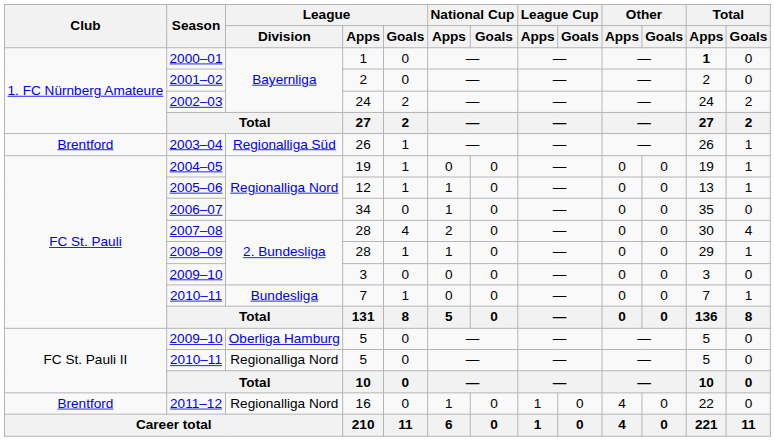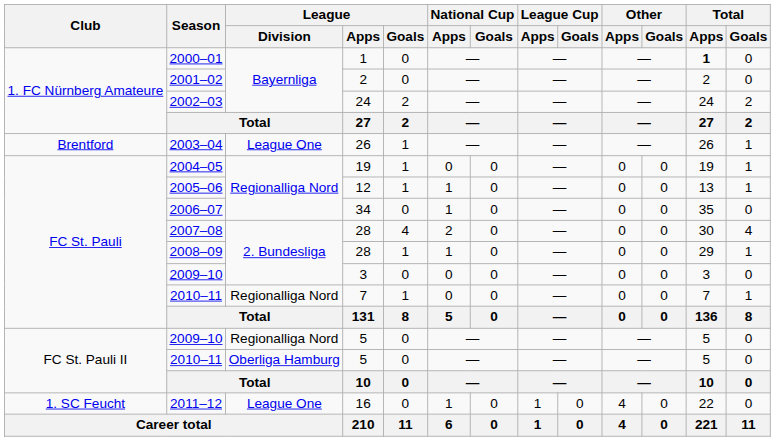 <table class="wikitable" style="text-align: center">
 <tr>
 <th rowspan="2">Club</th>
 <th rowspan="2">Season</th>
 <th colspan="3">League</th>
 <th colspan="2">National Cup</th>
 <th colspan="2">League Cup</th>
 <th colspan="2">Other</th>
 <th colspan="2">Total</th>
 </tr>
 <tr>
 <th>Division</th>
 <th>Apps</th>
 <th>Goals</th>
 <th>Apps</th>
 <th>Goals</th>
 <th>Apps</th>
 <th>Goals</th>
 <th>Apps</th>
 <th>Goals</th>
 <th>Apps</th>
 <th>Goals</th>
 </tr>
 <tr>
 <td rowspan="4"><a href='#'>1. FC Nürnberg Amateure</a></td>
 <td><a href='#'>2000–01</a></td>
 <td rowspan="3"><a href='#'>Bayernliga</a></td>
 <td>1</td>
 <td>0</td>
 <td colspan="2">—</td>
 <td colspan="2">—</td>
 <td colspan="2">—</td>
 <td><strong>1</strong></td>
 <td>0</td>
 </tr>
 <tr>
 <td><a href='#'>2001–02</a></td>
 <td>2</td>
 <td>0</td>
 <td colspan="2">—</td>
 <td colspan="2">—</td>
 <td colspan="2">—</td>
 <td>2</td>
 <td>0</td>
 </tr>
 <tr>
 <td><a href='#'>2002–03</a></td>
 <td>24</td>
 <td>2</td>
 <td colspan="2">—</td>
 <td colspan="2">—</td>
 <td colspan="2">—</td>
 <td>24</td>
 <td>2</td>
 </tr>
 <tr>
 <th colspan="2">Total</th>
 <th>27</th>
 <th>2</th>
 <th colspan="2">—</th>
 <th colspan="2">—</th>
 <th colspan="2">—</th>
 <th>27</th>
 <th>2</th>
 </tr>
 <tr>
 <td><a href='#'>Brentford</a></td>
 <td><a href='#'>2003–04</a></td>
-<td><a href='#'>Regionalliga Süd</a></td>
+<td><a href='#'>League One</a></td>
 <td>26</td>
 <td>1</td>
 <td colspan="2">—</td>
 <td colspan="2">—</td>
 <td colspan="2">—</td>
 <td>26</td>
 <td>1</td>
 </tr>
 <tr>
 <td rowspan="8"><a href='#'>FC St. Pauli</a></td>
 <td><a href='#'>2004–05</a></td>
 <td rowspan="3"><a href='#'>Regionalliga Nord</a></td>
 <td>19</td>
 <td>1</td>
 <td>0</td>
 <td>0</td>
 <td colspan="2">—</td>
 <td>0</td>
 <td>0</td>
 <td>19</td>
 <td>1</td>
 </tr>
 <tr>
 <td><a href='#'>2005–06</a></td>
 <td>12</td>
 <td>1</td>
 <td>1</td>
 <td>0</td>
 <td colspan="2">—</td>
 <td>0</td>
 <td>0</td>
 <td>13</td>
 <td>1</td>
 </tr>
 <tr>
 <td><a href='#'>2006–07</a></td>
 <td>34</td>
 <td>0</td>
 <td>1</td>
 <td>0</td>
 <td colspan="2">—</td>
 <td>0</td>
 <td>0</td>
 <td>35</td>
 <td>0</td>
 </tr>
 <tr>
 <td><a href='#'>2007–08</a></td>
 <td rowspan="3"><a href='#'>2. Bundesliga</a></td>
 <td>28</td>
 <td>4</td>
 <td>2</td>
 <td>0</td>
 <td colspan="2">—</td>
 <td>0</td>
 <td>0</td>
 <td>30</td>
 <td>4</td>
 </tr>
 <tr>
 <td><a href='#'>2008–09</a></td>
 <td>28</td>
 <td>1</td>
 <td>1</td>
 <td>0</td>
 <td colspan="2">—</td>
 <td>0</td>
 <td>0</td>
 <td>29</td>
 <td>1</td>
 </tr>
 <tr>
 <td><a href='#'>2009–10</a></td>
 <td>3</td>
 <td>0</td>
 <td>0</td>
 <td>0</td>
 <td colspan="2">—</td>
 <td>0</td>
 <td>0</td>
 <td>3</td>
 <td>0</td>
 </tr>
 <tr>
 <td><a href='#'>2010–11</a></td>
-<td><a href='#'>Bundesliga</a></td>
+<td>Regionalliga Nord</td>
 <td>7</td>
 <td>1</td>
 <td>0</td>
 <td>0</td>
 <td colspan="2">—</td>
 <td>0</td>
 <td>0</td>
 <td>7</td>
 <td>1</td>
 </tr>
 <tr>
 <th colspan="2">Total</th>
 <th>131</th>
 <th>8</th>
 <th>5</th>
 <th>0</th>
 <th colspan="2">—</th>
 <th>0</th>
 <th>0</th>
 <th>136</th>
 <th>8</th>
 </tr>
 <tr>
 <td rowspan="3">FC St. Pauli II</td>
 <td><a href='#'>2009–10</a></td>
-<td><a href='#'>Oberliga Hamburg</a></td>
+<td>Regionalliga Nord</td>
 <td>5</td>
 <td>0</td>
 <td colspan="2">—</td>
 <td colspan="2">—</td>
 <td colspan="2">—</td>
 <td>5</td>
 <td>0</td>
 </tr>
 <tr>
 <td><a href='#'>2010–11</a></td>
-<td>Regionalliga Nord</td>
+<td><a href='#'>Oberliga Hamburg</a></td>
 <td>5</td>
 <td>0</td>
 <td colspan="2">—</td>
 <td colspan="2">—</td>
 <td colspan="2">—</td>
 <td>5</td>
 <td>0</td>
 </tr>
 <tr>
 <th colspan="2">Total</th>
 <th>10</th>
 <th>0</th>
 <th colspan="2">—</th>
 <th colspan="2">—</th>
 <th colspan="2">—</th>
 <th>10</th>
 <th>0</th>
 </tr>
 <tr>
-<td><a href='#'>Brentford</a></td>
+<td><a href='#'>1. SC Feucht</a></td>
 <td><a href='#'>2011–12</a></td>
-<td>Regionalliga Nord</td>
+<td><a href='#'>League One</a></td>
 <td>16</td>
 <td>0</td>
 <td>1</td>
 <td>0</td>
 <td>1</td>
 <td>0</td>
 <td>4</td>
 <td>0</td>
 <td>22</td>
 <td>0</td>
 </tr>
 <tr>
 <th colspan="3">Career total</th>
 <th>210</th>
 <th>11</th>
 <th>6</th>
 <th>0</th>
 <th>1</th>
 <th>0</th>
 <th>4</th>
 <th>0</th>
 <th>221</th>
 <th>11</th>
 </tr>
 </table>
